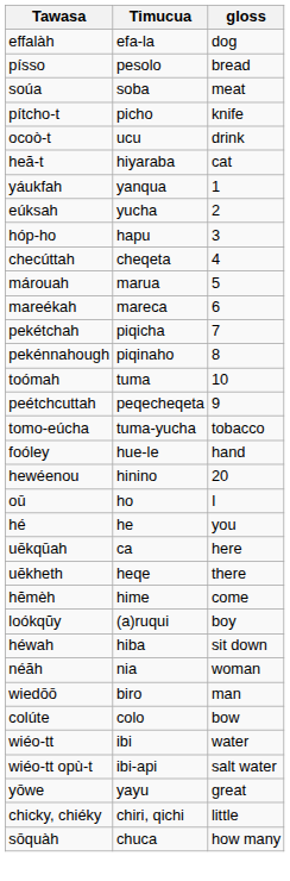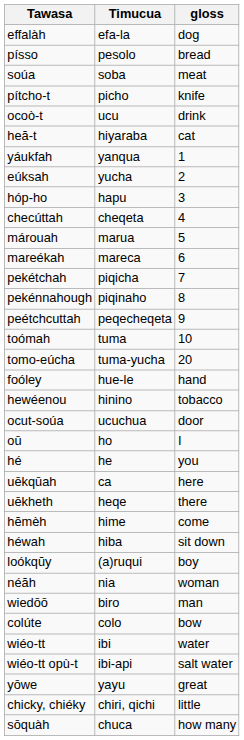 <table class=wikitable>
 <tr>
 <th>Tawasa</th>
 <th>Timucua</th>
 <th>gloss</th>
 </tr>
 <tr>
 <td>effalàh</td>
 <td>efa-la</td>
 <td>dog</td>
 </tr>
 <tr>
 <td>písso</td>
 <td>pesolo</td>
 <td>bread</td>
 </tr>
 <tr>
 <td>soúa</td>
 <td>soba</td>
 <td>meat</td>
 </tr>
 <tr>
 <td>pítcho-t</td>
 <td>picho</td>
 <td>knife</td>
 </tr>
 <tr>
 <td>ocoò-t</td>
 <td>ucu</td>
 <td>drink</td>
 </tr>
 <tr>
 <td>heă-t</td>
 <td>hiyaraba</td>
 <td>cat</td>
 </tr>
 <tr>
 <td>yáukfah</td>
 <td>yanqua</td>
 <td>1</td>
 </tr>
 <tr>
 <td>eúksah</td>
 <td>yucha</td>
 <td>2</td>
 </tr>
 <tr>
 <td>hóp-ho</td>
 <td>hapu</td>
 <td>3</td>
 </tr>
 <tr>
 <td>checúttah</td>
 <td>cheqeta</td>
 <td>4</td>
 </tr>
 <tr>
 <td>márouah</td>
 <td>marua</td>
 <td>5</td>
 </tr>
 <tr>
 <td>mareékah</td>
 <td>mareca</td>
 <td>6</td>
 </tr>
 <tr>
 <td>pekétchah</td>
 <td>piqicha</td>
 <td>7</td>
 </tr>
 <tr>
 <td>pekénnahough</td>
 <td>piqinaho</td>
 <td>8</td>
 </tr>
 <tr>
+<td>peétchcuttah</td>
+<td>peqecheqeta</td>
+<td>9</td>
+</tr>
+<tr>
 <td>toómah</td>
 <td>tuma</td>
 <td>10</td>
 </tr>
 <tr>
-<td>peétchcuttah</td>
-<td>peqecheqeta</td>
-<td>9</td>
-</tr>
-<tr>
 <td>tomo-eúcha</td>
 <td>tuma-yucha</td>
-<td>tobacco</td>
+<td>20</td>
 </tr>
 <tr>
 <td>foóley</td>
 <td>hue-le</td>
 <td>hand</td>
 </tr>
 <tr>
 <td>hewéenou</td>
 <td>hinino</td>
-<td>20</td>
+<td>tobacco</td>
+</tr>
+<tr>
+<td>ocut-soúa</td>
+<td>ucuchua</td>
+<td>door</td>
 </tr>
 <tr>
 <td>oū</td>
 <td>ho</td>
 <td>I</td>
 </tr>
 <tr>
 <td>hé</td>
 <td>he</td>
 <td>you</td>
 </tr>
 <tr>
 <td>uēkqūah</td>
 <td>ca</td>
 <td>here</td>
 </tr>
 <tr>
 <td>uēkheth</td>
 <td>heqe</td>
 <td>there</td>
 </tr>
 <tr>
 <td>hĕmèh</td>
 <td>hime</td>
 <td>come</td>
 </tr>
 <tr>
+<td>héwah</td>
+<td>hiba</td>
+<td>sit down</td>
+</tr>
+<tr>
 <td>loókqŭy</td>
 <td>(a)ruqui</td>
 <td>boy</td>
-</tr>
-<tr>
-<td>héwah</td>
-<td>hiba</td>
-<td>sit down</td>
 </tr>
 <tr>
 <td>néăh</td>
 <td>nia</td>
 <td>woman</td>
 </tr>
 <tr>
 <td>wiedōō</td>
 <td>biro</td>
 <td>man</td>
 </tr>
 <tr>
 <td>colúte</td>
 <td>colo</td>
 <td>bow</td>
 </tr>
 <tr>
 <td>wiéo-tt</td>
 <td>ibi</td>
 <td>water</td>
 </tr>
 <tr>
 <td>wiéo-tt opù-t</td>
 <td>ibi-api</td>
 <td>salt water</td>
 </tr>
 <tr>
 <td>yōwe</td>
 <td>yayu</td>
 <td>great</td>
 </tr>
 <tr>
 <td>chicky, chiéky</td>
 <td>chiri, qichi</td>
 <td>little</td>
 </tr>
 <tr>
 <td>sōquàh</td>
 <td>chuca</td>
 <td>how many</td>
 </tr>
 </table>
